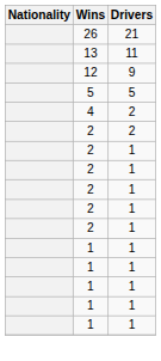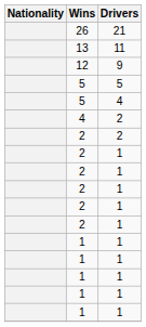 <table class="sortable wikitable plainrowheaders" style="text-align:center">
 <tr>
 <th scope=col>Nationality</th>
 <th scope=col data-sort-type=number>Wins</th>
 <th scope=col data-sort-type=number>Drivers</th>
 </tr>
 <tr>
 <th scope=row></th>
 <td>26</td>
 <td>21</td>
 </tr>
 <tr>
 <th scope=row></th>
 <td>13</td>
 <td>11</td>
 </tr>
 <tr>
 <th scope=row></th>
 <td>12</td>
 <td>9</td>
 </tr>
 <tr>
 <th scope=row></th>
 <td>5</td>
 <td>5</td>
+</tr>
+<tr>
+<th scope=row></th>
+<td>5</td>
+<td>4</td>
 </tr>
 <tr>
 <th scope=row></th>
 <td>4</td>
 <td>2</td>
 </tr>
 <tr>
 <th scope=row></th>
 <td>2</td>
 <td>2</td>
 </tr>
 <tr>
 <th scope=row></th>
 <td>2</td>
 <td>1</td>
 </tr>
 <tr>
 <th scope=row></th>
 <td>2</td>
 <td>1</td>
 </tr>
 <tr>
 <th scope=row></th>
 <td>2</td>
 <td>1</td>
 </tr>
 <tr>
 <th scope=row></th>
 <td>2</td>
 <td>1</td>
 </tr>
 <tr>
 <th scope=row></th>
 <td>2</td>
 <td>1</td>
 </tr>
 <tr>
 <th scope=row></th>
 <td>1</td>
 <td>1</td>
 </tr>
 <tr>
 <th scope=row></th>
 <td>1</td>
 <td>1</td>
 </tr>
 <tr>
 <th scope=row></th>
 <td>1</td>
 <td>1</td>
 </tr>
 <tr>
 <th scope=row></th>
 <td>1</td>
 <td>1</td>
 </tr>
 <tr>
 <th scope=row></th>
 <td>1</td>
 <td>1</td>
 </tr>
 <tr>
 </tr>
 </table>
